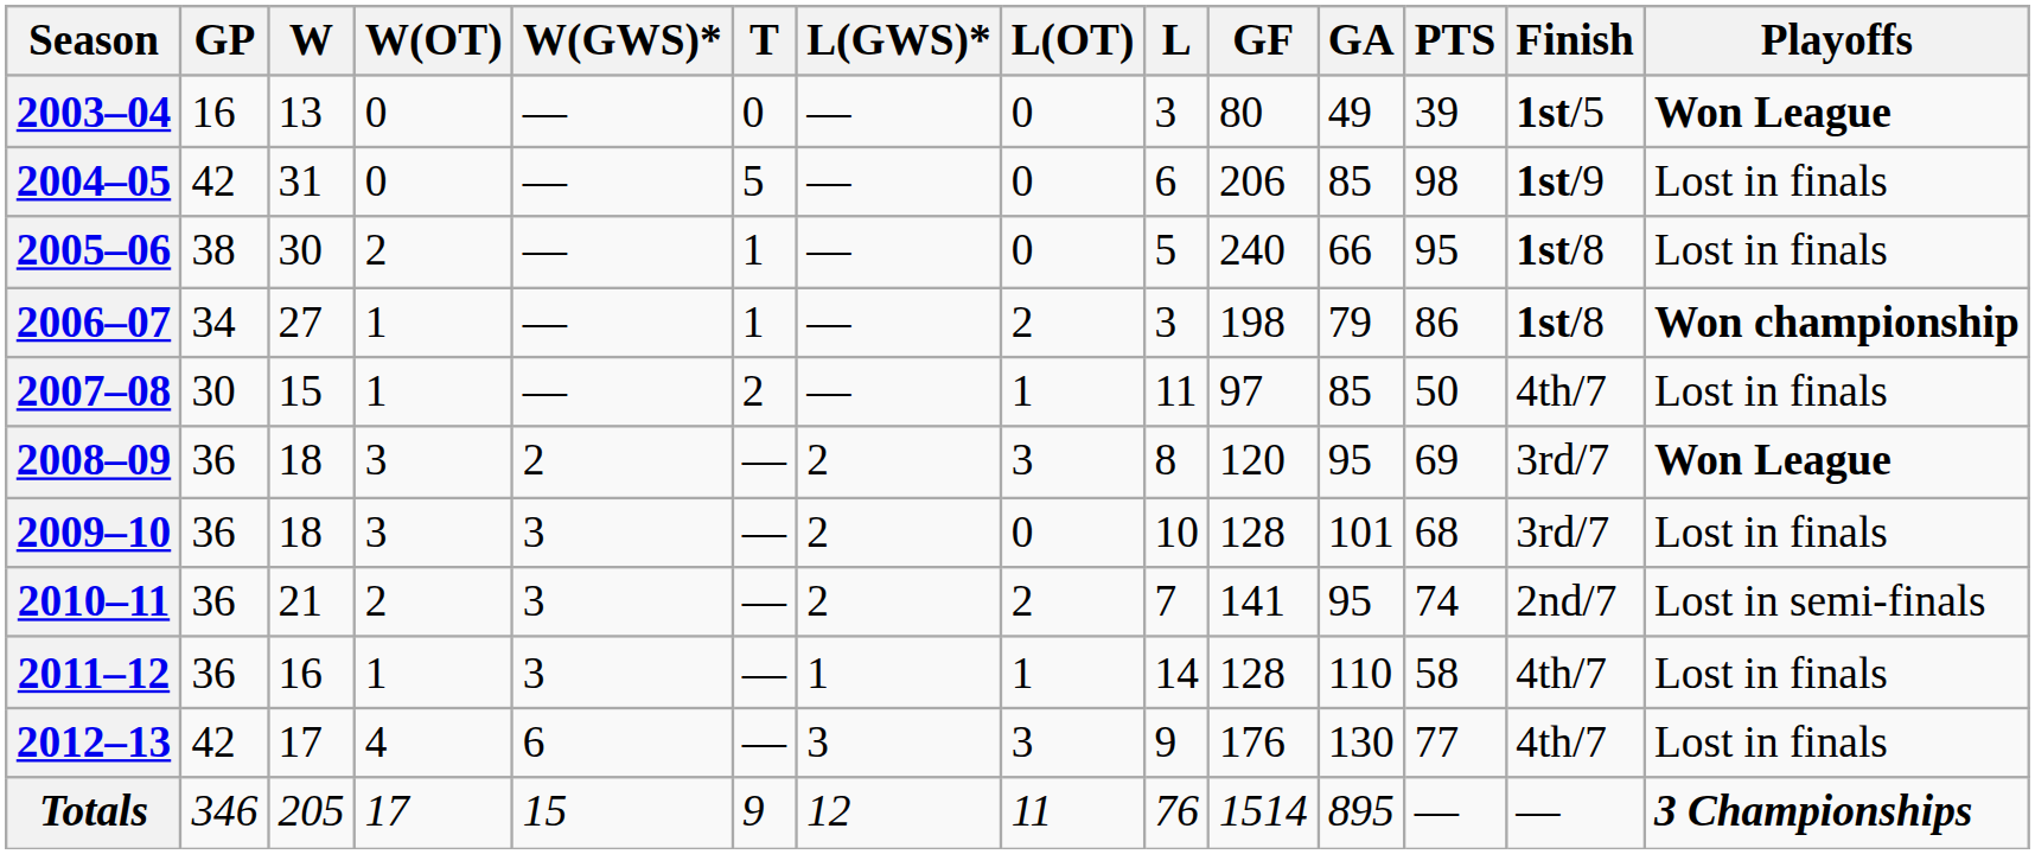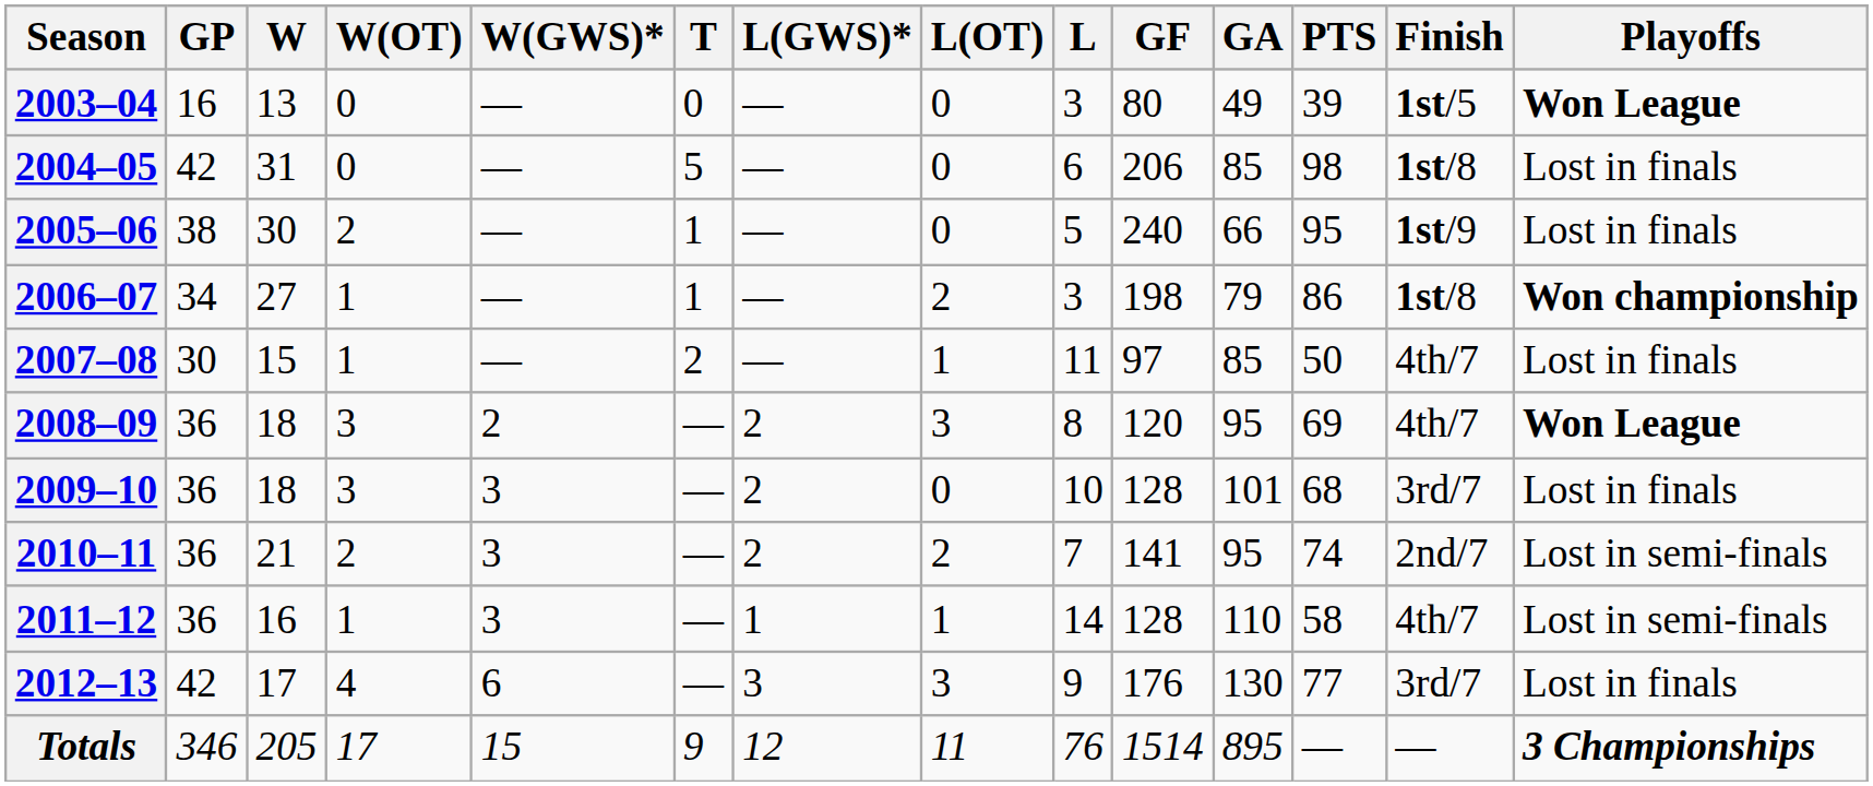 <table class="wikitable">
 <tr style="font-weight:bold; background-color:#dddddd;" |>
 <th>Season</th>
 <th>GP</th>
 <th>W</th>
 <th>W(OT)</th>
 <th>W(GWS)*</th>
 <th>T</th>
 <th>L(GWS)*</th>
 <th>L(OT)</th>
 <th>L</th>
 <th>GF</th>
 <th>GA</th>
 <th>PTS</th>
 <th>Finish</th>
 <th>Playoffs</th>
 </tr>
 <tr>
 <th><a href='#'>2003–04</a></th>
 <td>16</td>
 <td>13</td>
 <td>0</td>
 <td>—</td>
 <td>0</td>
 <td>—</td>
 <td>0</td>
 <td>3</td>
 <td>80</td>
 <td>49</td>
 <td>39</td>
 <td><strong>1st</strong>/5</td>
 <td><strong>Won League</strong></td>
 </tr>
 <tr>
 <th><a href='#'>2004–05</a></th>
 <td>42</td>
 <td>31</td>
 <td>0</td>
 <td>—</td>
 <td>5</td>
 <td>—</td>
 <td>0</td>
 <td>6</td>
 <td>206</td>
 <td>85</td>
 <td>98</td>
-<td><strong>1st</strong>/9</td>
+<td><strong>1st</strong>/8</td>
 <td>Lost in finals</td>
 </tr>
 <tr>
 <th><a href='#'>2005–06</a></th>
 <td>38</td>
 <td>30</td>
 <td>2</td>
 <td>—</td>
 <td>1</td>
 <td>—</td>
 <td>0</td>
 <td>5</td>
 <td>240</td>
 <td>66</td>
 <td>95</td>
-<td><strong>1st</strong>/8</td>
+<td><strong>1st</strong>/9</td>
 <td>Lost in finals</td>
 </tr>
 <tr>
 <th><a href='#'>2006–07</a></th>
 <td>34</td>
 <td>27</td>
 <td>1</td>
 <td>—</td>
 <td>1</td>
 <td>—</td>
 <td>2</td>
 <td>3</td>
 <td>198</td>
 <td>79</td>
 <td>86</td>
 <td><strong>1st</strong>/8</td>
 <td><strong>Won championship</strong></td>
 </tr>
 <tr>
 <th><a href='#'>2007–08</a></th>
 <td>30</td>
 <td>15</td>
 <td>1</td>
 <td>—</td>
 <td>2</td>
 <td>—</td>
 <td>1</td>
 <td>11</td>
 <td>97</td>
 <td>85</td>
 <td>50</td>
 <td>4th/7</td>
 <td>Lost in finals</td>
 </tr>
 <tr>
 <th><a href='#'>2008–09</a></th>
 <td>36</td>
 <td>18</td>
 <td>3</td>
 <td>2</td>
 <td>—</td>
 <td>2</td>
 <td>3</td>
 <td>8</td>
 <td>120</td>
 <td>95</td>
 <td>69</td>
-<td>3rd/7</td>
+<td>4th/7</td>
 <td><strong>Won League</strong></td>
 </tr>
 <tr>
 <th><a href='#'>2009–10</a></th>
 <td>36</td>
 <td>18</td>
 <td>3</td>
 <td>3</td>
 <td>—</td>
 <td>2</td>
 <td>0</td>
 <td>10</td>
 <td>128</td>
 <td>101</td>
 <td>68</td>
 <td>3rd/7</td>
 <td>Lost in finals</td>
 </tr>
 <tr>
 <th><a href='#'>2010–11</a></th>
 <td>36</td>
 <td>21</td>
 <td>2</td>
 <td>3</td>
 <td>—</td>
 <td>2</td>
 <td>2</td>
 <td>7</td>
 <td>141</td>
 <td>95</td>
 <td>74</td>
 <td>2nd/7</td>
 <td>Lost in semi-finals</td>
 </tr>
 <tr>
 <th><a href='#'>2011–12</a></th>
 <td>36</td>
 <td>16</td>
 <td>1</td>
 <td>3</td>
 <td>—</td>
 <td>1</td>
 <td>1</td>
 <td>14</td>
 <td>128</td>
 <td>110</td>
 <td>58</td>
 <td>4th/7</td>
-<td>Lost in finals</td>
+<td>Lost in semi-finals</td>
 </tr>
 <tr>
 <th><a href='#'>2012–13</a></th>
 <td>42</td>
 <td>17</td>
 <td>4</td>
 <td>6</td>
 <td>—</td>
 <td>3</td>
 <td>3</td>
 <td>9</td>
 <td>176</td>
 <td>130</td>
 <td>77</td>
-<td>4th/7</td>
+<td>3rd/7</td>
 <td>Lost in finals</td>
 </tr>
 <tr>
 <th><em>Totals</em></th>
 <td><em>346</em></td>
 <td><em>205</em></td>
 <td><em>17</em></td>
 <td><em>15</em></td>
 <td><em>9</em></td>
 <td><em>12</em></td>
 <td><em>11</em></td>
 <td><em>76</em></td>
 <td><em>1514</em></td>
 <td><em>895</em></td>
 <td>—</td>
 <td>—</td>
 <td><strong><em>3 Championships</em></strong></td>
 </tr>
 </table>
